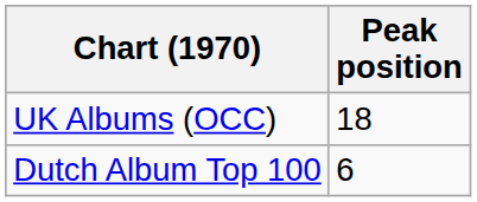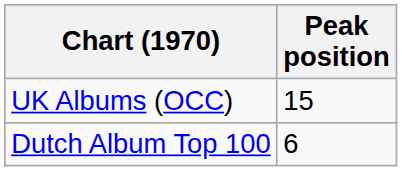 <table class="wikitable">
 <tr>
 <th>Chart (1970)</th>
 <th>Peak<br>position</th>
 </tr>
 <tr>
 <td><a href='#'>UK Albums</a> (<a href='#'>OCC</a>)</td>
-<td>18</td>
+<td>15</td>
 </tr>
 <tr>
 <td><a href='#'>Dutch Album Top 100</a></td>
 <td>6</td>
 </tr>
 </table>
